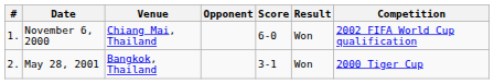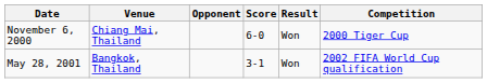 <table class="wikitable">
 <tr>
-<th>#</th>
 <th>Date</th>
 <th>Venue</th>
 <th>Opponent</th>
 <th>Score</th>
 <th>Result</th>
 <th>Competition</th>
 </tr>
 <tr>
-<td>1.</td>
 <td>November 6, 2000</td>
 <td><a href='#'>Chiang Mai</a>, <a href='#'>Thailand</a></td>
 <td></td>
 <td>6-0</td>
 <td>Won</td>
-<td><a href='#'>2002 FIFA World Cup qualification</a></td>
+<td><a href='#'>2000 Tiger Cup</a></td>
 </tr>
 <tr>
-<td>2.</td>
 <td>May 28, 2001</td>
 <td><a href='#'>Bangkok</a>, <a href='#'>Thailand</a></td>
 <td></td>
 <td>3-1</td>
 <td>Won</td>
-<td><a href='#'>2000 Tiger Cup</a></td>
+<td><a href='#'>2002 FIFA World Cup qualification</a></td>
 </tr>
 </table>
